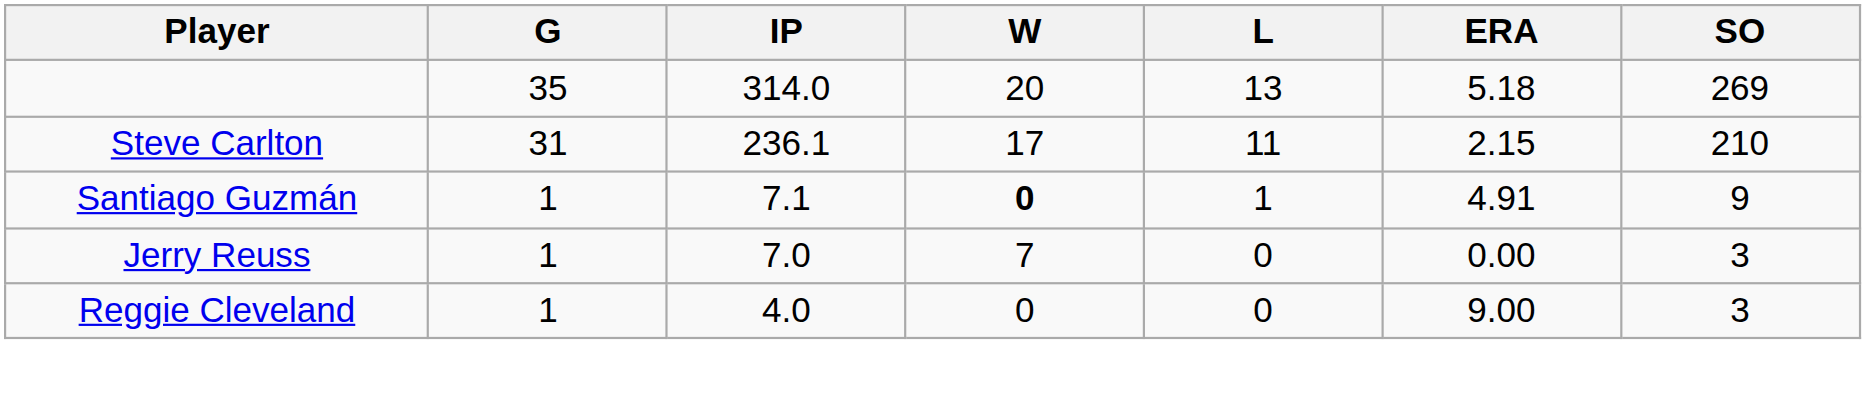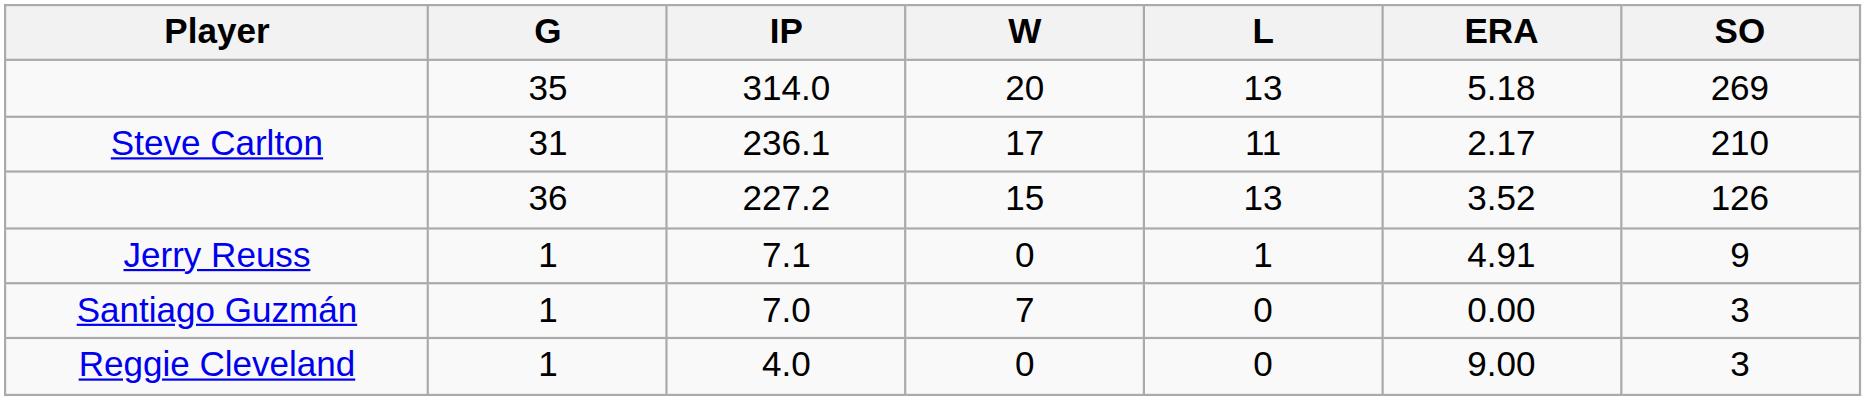 <table class="wikitable sortable">
 <tr>
 <th bgcolor="#DDDDFF" width="16%">Player</th>
 <th bgcolor="#DDDDFF" width="9%">G</th>
 <th bgcolor="#DDDDFF" width="9%">IP</th>
 <th bgcolor="#DDDDFF" width="9%">W</th>
 <th bgcolor="#DDDDFF" width="9%">L</th>
 <th bgcolor="#DDDDFF" width="9%">ERA</th>
 <th bgcolor="#DDDDFF" width="9%">SO</th>
 </tr>
 <tr align="center">
 <td></td>
 <td>35</td>
 <td>314.0</td>
 <td>20</td>
 <td>13</td>
 <td>5.18</td>
 <td>269</td>
 </tr>
 <tr align="center">
 <td><a href='#'>Steve Carlton</a></td>
 <td>31</td>
 <td>236.1</td>
 <td>17</td>
 <td>11</td>
-<td>2.15</td>
+<td>2.17</td>
 <td>210</td>
 </tr>
 <tr align="center">
-<td><a href='#'>Santiago Guzmán</a></td>
+<td></td>
+<td>36</td>
+<td>227.2</td>
+<td>15</td>
+<td>13</td>
+<td>3.52</td>
+<td>126</td>
+</tr>
+<tr align="center">
+<td><a href='#'>Jerry Reuss</a></td>
 <td>1</td>
 <td>7.1</td>
-<td><strong>0</strong></td>
+<td>0</td>
 <td>1</td>
 <td>4.91</td>
 <td>9</td>
 </tr>
 <tr align="center">
-<td><a href='#'>Jerry Reuss</a></td>
+<td><a href='#'>Santiago Guzmán</a></td>
 <td>1</td>
 <td>7.0</td>
 <td>7</td>
 <td>0</td>
 <td>0.00</td>
 <td>3</td>
 </tr>
 <tr align="center">
 <td><a href='#'>Reggie Cleveland</a></td>
 <td>1</td>
 <td>4.0</td>
 <td>0</td>
 <td>0</td>
 <td>9.00</td>
 <td>3</td>
 </tr>
 </table>
